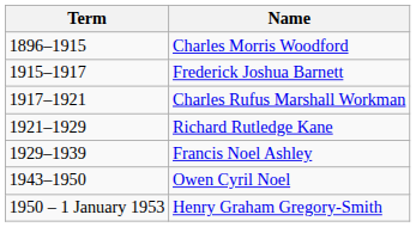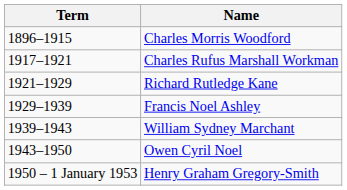 <table class=wikitable>
 <tr>
 <th>Term</th>
 <th>Name</th>
 </tr>
 <tr>
 <td>1896–1915</td>
 <td><a href='#'>Charles Morris Woodford</a></td>
-</tr>
-<tr>
-<td>1915–1917</td>
-<td><a href='#'>Frederick Joshua Barnett</a></td>
 </tr>
 <tr>
 <td>1917–1921</td>
 <td><a href='#'>Charles Rufus Marshall Workman</a></td>
 </tr>
 <tr>
 <td>1921–1929</td>
 <td><a href='#'>Richard Rutledge Kane</a></td>
 </tr>
 <tr>
 <td>1929–1939</td>
 <td><a href='#'>Francis Noel Ashley</a></td>
 </tr>
 <tr>
+<td>1939–1943</td>
+<td><a href='#'>William Sydney Marchant</a></td>
+</tr>
+<tr>
 <td>1943–1950</td>
 <td><a href='#'>Owen Cyril Noel</a></td>
 </tr>
 <tr>
 <td>1950 – 1 January 1953</td>
 <td><a href='#'>Henry Graham Gregory-Smith</a></td>
 </tr>
 </table>
